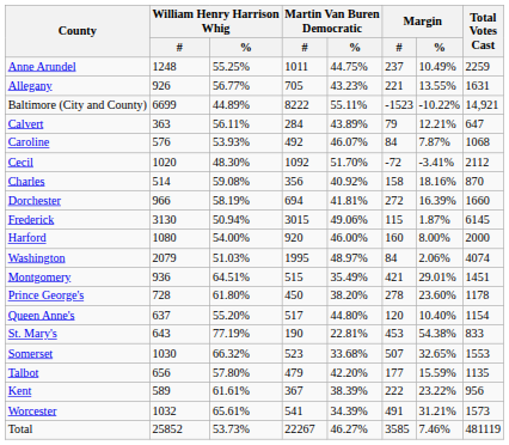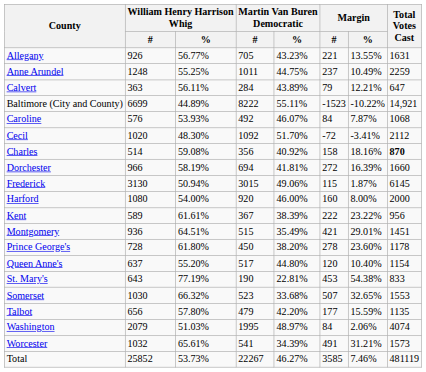 <table class="wikitable sortable">
 <tr>
 <th rowspan="2">County</th>
 <th colspan="2" >William Henry Harrison<br>Whig</th>
 <th colspan="2" >Martin Van Buren<br>Democratic</th>
 <th colspan="2">Margin</th>
 <th rowspan="2">Total<br>Votes<br>Cast </th>
 </tr>
 <tr>
 <th>#</th>
 <th>%</th>
 <th>#</th>
 <th>%</th>
 <th>#</th>
 <th>%</th>
 </tr>
 <tr>
+<td><a href='#'>Allegany</a></td>
+<td>926</td>
+<td>56.77%</td>
+<td>705</td>
+<td>43.23%</td>
+<td>221</td>
+<td>13.55%</td>
+<td>1631</td>
+</tr>
+<tr>
 <td><a href='#'>Anne Arundel</a></td>
 <td>1248</td>
 <td>55.25%</td>
 <td>1011</td>
 <td>44.75%</td>
 <td>237</td>
 <td>10.49%</td>
 <td>2259</td>
 </tr>
 <tr>
-<td><a href='#'>Allegany</a></td>
-<td>926</td>
-<td>56.77%</td>
-<td>705</td>
-<td>43.23%</td>
-<td>221</td>
-<td>13.55%</td>
-<td>1631</td>
+<td><a href='#'>Calvert</a></td>
+<td>363</td>
+<td>56.11%</td>
+<td>284</td>
+<td>43.89%</td>
+<td>79</td>
+<td>12.21%</td>
+<td>647</td>
 </tr>
 <tr>
 <td>Baltimore (City and County)</td>
 <td>6699</td>
 <td>44.89%</td>
 <td>8222</td>
 <td>55.11%</td>
 <td>-1523</td>
 <td>-10.22%</td>
 <td>14,921</td>
-</tr>
-<tr>
-<td><a href='#'>Calvert</a></td>
-<td>363</td>
-<td>56.11%</td>
-<td>284</td>
-<td>43.89%</td>
-<td>79</td>
-<td>12.21%</td>
-<td>647</td>
 </tr>
 <tr>
 <td><a href='#'>Caroline</a></td>
 <td>576</td>
 <td>53.93%</td>
 <td>492</td>
 <td>46.07%</td>
 <td>84</td>
 <td>7.87%</td>
 <td>1068</td>
 </tr>
 <tr>
 <td><a href='#'>Cecil</a></td>
 <td>1020</td>
 <td>48.30%</td>
 <td>1092</td>
 <td>51.70%</td>
 <td>-72</td>
 <td>-3.41%</td>
 <td>2112</td>
 </tr>
 <tr>
 <td><a href='#'>Charles</a></td>
 <td>514</td>
 <td>59.08%</td>
 <td>356</td>
 <td>40.92%</td>
 <td>158</td>
 <td>18.16%</td>
-<td>870</td>
+<td><strong>870</strong></td>
 </tr>
 <tr>
 <td><a href='#'>Dorchester</a></td>
 <td>966</td>
 <td>58.19%</td>
 <td>694</td>
 <td>41.81%</td>
 <td>272</td>
 <td>16.39%</td>
 <td>1660</td>
 </tr>
 <tr>
 <td><a href='#'>Frederick</a></td>
 <td>3130</td>
 <td>50.94%</td>
 <td>3015</td>
 <td>49.06%</td>
 <td>115</td>
 <td>1.87%</td>
 <td>6145</td>
 </tr>
 <tr>
 <td><a href='#'>Harford</a></td>
 <td>1080</td>
 <td>54.00%</td>
 <td>920</td>
 <td>46.00%</td>
 <td>160</td>
 <td>8.00%</td>
 <td>2000</td>
 </tr>
 <tr>
-<td><a href='#'>Washington</a></td>
-<td>2079</td>
-<td>51.03%</td>
-<td>1995</td>
-<td>48.97%</td>
-<td>84</td>
-<td>2.06%</td>
-<td>4074</td>
+<td><a href='#'>Kent</a></td>
+<td>589</td>
+<td>61.61%</td>
+<td>367</td>
+<td>38.39%</td>
+<td>222</td>
+<td>23.22%</td>
+<td>956</td>
 </tr>
 <tr>
 <td><a href='#'>Montgomery</a></td>
 <td>936</td>
 <td>64.51%</td>
 <td>515</td>
 <td>35.49%</td>
 <td>421</td>
 <td>29.01%</td>
 <td>1451</td>
 </tr>
 <tr>
 <td><a href='#'>Prince George's</a></td>
 <td>728</td>
 <td>61.80%</td>
 <td>450</td>
 <td>38.20%</td>
 <td>278</td>
 <td>23.60%</td>
 <td>1178</td>
 </tr>
 <tr>
 <td><a href='#'>Queen Anne's</a></td>
 <td>637</td>
 <td>55.20%</td>
 <td>517</td>
 <td>44.80%</td>
 <td>120</td>
 <td>10.40%</td>
 <td>1154</td>
 </tr>
 <tr>
 <td><a href='#'>St. Mary's</a></td>
 <td>643</td>
 <td>77.19%</td>
 <td>190</td>
 <td>22.81%</td>
 <td>453</td>
 <td>54.38%</td>
 <td>833</td>
 </tr>
 <tr>
 <td><a href='#'>Somerset</a></td>
 <td>1030</td>
 <td>66.32%</td>
 <td>523</td>
 <td>33.68%</td>
 <td>507</td>
 <td>32.65%</td>
 <td>1553</td>
 </tr>
 <tr>
 <td><a href='#'>Talbot</a></td>
 <td>656</td>
 <td>57.80%</td>
 <td>479</td>
 <td>42.20%</td>
 <td>177</td>
 <td>15.59%</td>
 <td>1135</td>
 </tr>
 <tr>
-<td><a href='#'>Kent</a></td>
-<td>589</td>
-<td>61.61%</td>
-<td>367</td>
-<td>38.39%</td>
-<td>222</td>
-<td>23.22%</td>
-<td>956</td>
+<td><a href='#'>Washington</a></td>
+<td>2079</td>
+<td>51.03%</td>
+<td>1995</td>
+<td>48.97%</td>
+<td>84</td>
+<td>2.06%</td>
+<td>4074</td>
 </tr>
 <tr>
 <td><a href='#'>Worcester</a></td>
 <td>1032</td>
 <td>65.61%</td>
 <td>541</td>
 <td>34.39%</td>
 <td>491</td>
 <td>31.21%</td>
 <td>1573</td>
 </tr>
 <tr>
 <td>Total</td>
 <td>25852</td>
 <td>53.73%</td>
 <td>22267</td>
 <td>46.27%</td>
 <td>3585</td>
 <td>7.46%</td>
 <td>481119</td>
 </tr>
 </table>
